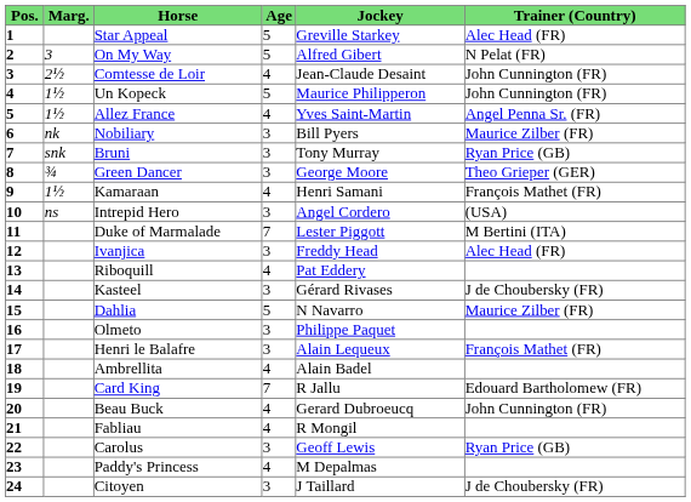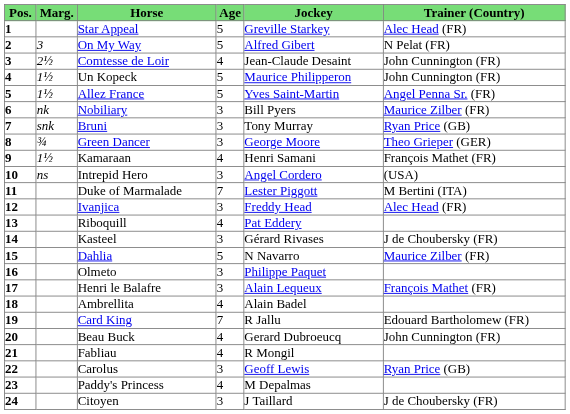 <table class = "sortable" | border="1" cellpadding="0" style="border-collapse: collapse; font-size:90%">
 <tr style="background:#7d7; text-align:center;">
 <th style="width:35px;"><strong>Pos.</strong></th>
 <th style="width:45px;"><strong>Marg.</strong></th>
 <th style="width:160px;"><strong>Horse</strong></th>
 <th style="width:30px;"><strong>Age</strong></th>
 <th style="width:160px;"><strong>Jockey</strong></th>
 <th style="width:210px;"><strong>Trainer (Country)</strong></th>
 </tr>
 <tr>
 <td><strong>1</strong></td>
 <td></td>
 <td><a href='#'>Star Appeal</a></td>
 <td>5</td>
 <td><a href='#'>Greville Starkey</a></td>
 <td><a href='#'>Alec Head</a> (FR)</td>
 </tr>
 <tr>
 <td><strong>2</strong></td>
 <td><em>3</em></td>
 <td><a href='#'>On My Way</a></td>
 <td>5</td>
 <td><a href='#'>Alfred Gibert</a></td>
 <td>N Pelat (FR)</td>
 </tr>
 <tr>
 <td><strong>3</strong></td>
 <td><em>2½</em></td>
 <td><a href='#'>Comtesse de Loir</a></td>
 <td>4</td>
 <td>Jean-Claude Desaint</td>
 <td>John Cunnington (FR)</td>
 </tr>
 <tr>
 <td><strong>4</strong></td>
 <td><em>1½</em></td>
 <td>Un Kopeck</td>
 <td>5</td>
 <td><a href='#'>Maurice Philipperon</a></td>
 <td>John Cunnington (FR)</td>
 </tr>
 <tr>
 <td><strong>5</strong></td>
 <td><em>1½</em></td>
 <td><a href='#'>Allez France</a></td>
-<td>4</td>
+<td>5</td>
 <td><a href='#'>Yves Saint-Martin</a></td>
 <td><a href='#'>Angel Penna Sr.</a> (FR)</td>
 </tr>
 <tr>
 <td><strong>6</strong></td>
 <td><em>nk</em></td>
 <td><a href='#'>Nobiliary</a></td>
 <td>3</td>
 <td>Bill Pyers</td>
 <td><a href='#'>Maurice Zilber</a> (FR)</td>
 </tr>
 <tr>
 <td><strong>7</strong></td>
 <td><em>snk</em></td>
 <td><a href='#'>Bruni</a></td>
 <td>3</td>
 <td>Tony Murray</td>
 <td><a href='#'>Ryan Price</a> (GB)</td>
 </tr>
 <tr>
 <td><strong>8</strong></td>
 <td><em>¾</em></td>
 <td><a href='#'>Green Dancer</a></td>
 <td>3</td>
 <td><a href='#'>George Moore</a></td>
 <td><a href='#'>Theo Grieper</a> (GER)</td>
 </tr>
 <tr>
 <td><strong>9</strong></td>
 <td><em>1½</em></td>
 <td>Kamaraan</td>
 <td>4</td>
 <td>Henri Samani</td>
 <td>François Mathet (FR)</td>
 </tr>
 <tr>
 <td><strong>10</strong></td>
 <td><em>ns</em></td>
 <td>Intrepid Hero</td>
 <td>3</td>
 <td><a href='#'>Angel Cordero</a></td>
 <td>(USA)</td>
 </tr>
 <tr>
 <td><strong>11</strong></td>
 <td></td>
 <td>Duke of Marmalade</td>
 <td>7</td>
 <td><a href='#'>Lester Piggott</a></td>
 <td>M Bertini (ITA)</td>
 </tr>
 <tr>
 <td><strong>12</strong></td>
 <td></td>
 <td><a href='#'>Ivanjica</a></td>
 <td>3</td>
 <td><a href='#'>Freddy Head</a></td>
 <td><a href='#'>Alec Head</a> (FR)</td>
 </tr>
 <tr>
 <td><strong>13</strong></td>
 <td></td>
 <td>Riboquill</td>
 <td>4</td>
 <td><a href='#'>Pat Eddery</a></td>
 <td></td>
 </tr>
 <tr>
 <td><strong>14</strong></td>
 <td></td>
 <td>Kasteel</td>
 <td>3</td>
 <td>Gérard Rivases</td>
 <td>J de Choubersky (FR)</td>
 </tr>
 <tr>
 <td><strong>15</strong></td>
 <td></td>
 <td><a href='#'>Dahlia</a></td>
 <td>5</td>
 <td>N Navarro</td>
 <td><a href='#'>Maurice Zilber</a> (FR)</td>
 </tr>
 <tr>
 <td><strong>16</strong></td>
 <td></td>
 <td>Olmeto</td>
 <td>3</td>
 <td><a href='#'>Philippe Paquet</a></td>
 <td></td>
 </tr>
 <tr>
 <td><strong>17</strong></td>
 <td></td>
 <td>Henri le Balafre</td>
 <td>3</td>
 <td><a href='#'>Alain Lequeux</a></td>
 <td><a href='#'>François Mathet</a> (FR)</td>
 </tr>
 <tr>
 <td><strong>18</strong></td>
 <td></td>
 <td>Ambrellita</td>
 <td>4</td>
 <td>Alain Badel</td>
 <td></td>
 </tr>
 <tr>
 <td><strong>19</strong></td>
 <td></td>
 <td><a href='#'>Card King</a></td>
 <td>7</td>
 <td>R Jallu</td>
 <td>Edouard Bartholomew (FR)</td>
 </tr>
 <tr>
 <td><strong>20</strong></td>
 <td></td>
 <td>Beau Buck</td>
 <td>4</td>
 <td>Gerard Dubroeucq</td>
 <td>John Cunnington (FR)</td>
 </tr>
 <tr>
 <td><strong>21</strong></td>
 <td></td>
 <td>Fabliau</td>
 <td>4</td>
 <td>R Mongil</td>
 <td></td>
 </tr>
 <tr>
 <td><strong>22</strong></td>
 <td></td>
 <td>Carolus</td>
 <td>3</td>
 <td><a href='#'>Geoff Lewis</a></td>
 <td><a href='#'>Ryan Price</a> (GB)</td>
 </tr>
 <tr>
 <td><strong>23</strong></td>
 <td></td>
 <td>Paddy's Princess</td>
 <td>4</td>
 <td>M Depalmas</td>
 <td></td>
 </tr>
 <tr>
 <td><strong>24</strong></td>
 <td></td>
 <td>Citoyen</td>
 <td>3</td>
 <td>J Taillard</td>
 <td>J de Choubersky (FR)</td>
 </tr>
 </table>
